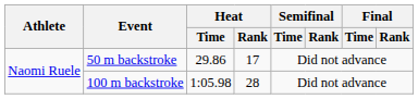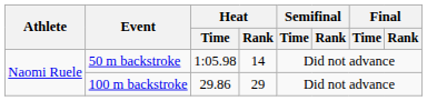 <table class=wikitable style="font-size:90%">
 <tr>
 <th rowspan=2>Athlete</th>
 <th rowspan=2>Event</th>
 <th colspan="2">Heat</th>
 <th colspan="2">Semifinal</th>
 <th colspan="2">Final</th>
 </tr>
 <tr style="font-size:95%">
 <th>Time</th>
 <th>Rank</th>
 <th>Time</th>
 <th>Rank</th>
 <th>Time</th>
 <th>Rank</th>
 </tr>
 <tr align=center>
 <td align=left rowspan=2><a href='#'>Naomi Ruele</a></td>
 <td align=left><a href='#'>50 m backstroke</a></td>
-<td>29.86</td>
-<td>17</td>
+<td>1:05.98</td>
+<td>14</td>
 <td colspan=4>Did not advance</td>
 </tr>
 <tr align=center>
 <td align=left><a href='#'>100 m backstroke</a></td>
-<td>1:05.98</td>
-<td>28</td>
+<td>29.86</td>
+<td>29</td>
 <td colspan=4>Did not advance</td>
 </tr>
 </table>
